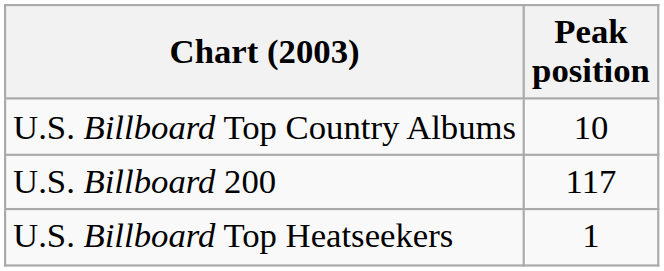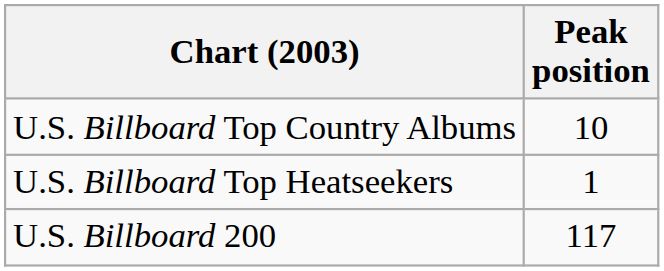 <table class="wikitable">
 <tr>
 <th>Chart (2003)</th>
 <th>Peak<br>position</th>
 </tr>
 <tr>
 <td>U.S. <em>Billboard</em> Top Country Albums</td>
 <td style="text-align:center;">10</td>
 </tr>
 <tr>
+<td>U.S. <em>Billboard</em> Top Heatseekers</td>
+<td style="text-align:center;">1</td>
+</tr>
+<tr>
 <td>U.S. <em>Billboard</em> 200</td>
 <td style="text-align:center;">117</td>
 </tr>
-<tr>
-<td>U.S. <em>Billboard</em> Top Heatseekers</td>
-<td style="text-align:center;">1</td>
-</tr>
 </table>
